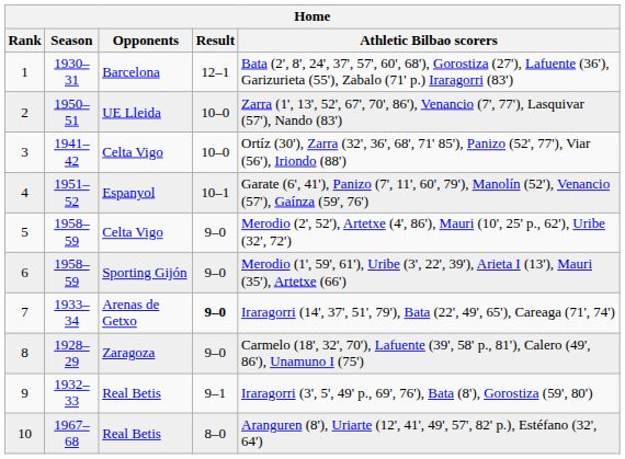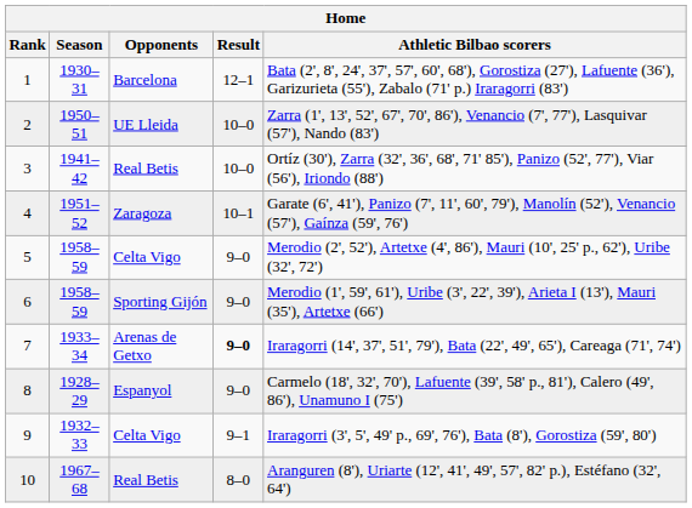 <table class="wikitable center striped" style="background: #f9f9f9; width:100%; border-collapse: collapse; font-size: 90%; text-align:center">
 <tr>
 <th colspan=5>Home</th>
 </tr>
 <tr>
 <th>Rank</th>
 <th>Season</th>
 <th>Opponents</th>
 <th>Result</th>
 <th>Athletic Bilbao scorers</th>
 </tr>
 <tr>
 <td>1</td>
 <td><a href='#'>1930–31</a></td>
 <td style="text-align: left"><a href='#'>Barcelona</a></td>
 <td>12–1</td>
 <td style="text-align: left"><a href='#'>Bata</a> (2', 8', 24', 37', 57', 60', 68'), <a href='#'>Gorostiza</a> (27'), <a href='#'>Lafuente</a> (36'),<br>Garizurieta (55'), Zabalo (71' p.) <a href='#'>Iraragorri</a> (83')</td>
 </tr>
 <tr bgcolor="#EFEFEF">
 <td>2</td>
 <td><a href='#'>1950–51</a></td>
 <td style="text-align: left"><a href='#'>UE Lleida</a></td>
 <td>10–0</td>
 <td style="text-align: left"><a href='#'>Zarra</a> (1', 13', 52', 67', 70', 86'), <a href='#'>Venancio</a> (7', 77'), Lasquivar (57'), Nando (83')</td>
 </tr>
 <tr>
 <td>3</td>
 <td><a href='#'>1941–42</a></td>
-<td style="text-align: left"><a href='#'>Celta Vigo</a></td>
+<td style="text-align: left"><a href='#'>Real Betis</a></td>
 <td>10–0</td>
 <td style="text-align: left">Ortíz (30'), <a href='#'>Zarra</a> (32', 36', 68', 71' 85'), <a href='#'>Panizo</a> (52', 77'), Viar (56'), <a href='#'>Iriondo</a> (88')</td>
 </tr>
 <tr bgcolor="#EFEFEF">
 <td>4</td>
 <td><a href='#'>1951–52</a></td>
-<td style="text-align: left"><a href='#'>Espanyol</a></td>
+<td style="text-align: left"><a href='#'>Zaragoza</a></td>
 <td>10–1</td>
 <td style="text-align: left">Garate (6', 41'), <a href='#'>Panizo</a> (7', 11', 60', 79'), <a href='#'>Manolín</a> (52'), <a href='#'>Venancio</a> (57'), <a href='#'>Gaínza</a> (59', 76')</td>
 </tr>
 <tr>
 <td>5</td>
 <td><a href='#'>1958–59</a></td>
 <td style="text-align: left"><a href='#'>Celta Vigo</a></td>
 <td>9–0</td>
 <td style="text-align: left"><a href='#'>Merodio</a> (2', 52'), <a href='#'>Artetxe</a> (4', 86'), <a href='#'>Mauri</a> (10', 25' p., 62'), <a href='#'>Uribe</a> (32', 72')</td>
 </tr>
 <tr bgcolor="#EFEFEF">
 <td>6</td>
 <td><a href='#'>1958–59</a></td>
 <td style="text-align: left"><a href='#'>Sporting Gijón</a></td>
 <td>9–0</td>
 <td style="text-align: left"><a href='#'>Merodio</a> (1', 59', 61'), <a href='#'>Uribe</a> (3', 22', 39'), <a href='#'>Arieta I</a> (13'), <a href='#'>Mauri</a> (35'), <a href='#'>Artetxe</a> (66')</td>
 </tr>
 <tr>
 <td>7</td>
 <td><a href='#'>1933–34</a></td>
 <td style="text-align: left"><a href='#'>Arenas de Getxo</a></td>
 <td><strong>9–0</strong></td>
 <td style="text-align: left"><a href='#'>Iraragorri</a> (14', 37', 51', 79'), <a href='#'>Bata</a> (22', 49', 65'), Careaga (71', 74')</td>
 </tr>
 <tr bgcolor="#EFEFEF">
 <td>8</td>
 <td><a href='#'>1928–29</a></td>
-<td style="text-align: left"><a href='#'>Zaragoza</a></td>
+<td style="text-align: left"><a href='#'>Espanyol</a></td>
 <td>9–0</td>
 <td style="text-align: left">Carmelo (18', 32', 70'), <a href='#'>Lafuente</a> (39', 58' p., 81'), Calero (49', 86'), <a href='#'>Unamuno I</a> (75')</td>
 </tr>
 <tr>
 <td>9</td>
 <td><a href='#'>1932–33</a></td>
-<td style="text-align: left"><a href='#'>Real Betis</a></td>
+<td style="text-align: left"><a href='#'>Celta Vigo</a></td>
 <td>9–1</td>
 <td style="text-align: left"><a href='#'>Iraragorri</a> (3', 5', 49' p., 69', 76'), <a href='#'>Bata</a> (8'), <a href='#'>Gorostiza</a> (59', 80')</td>
 </tr>
 <tr bgcolor="#EFEFEF">
 <td>10</td>
 <td><a href='#'>1967–68</a></td>
 <td style="text-align: left"><a href='#'>Real Betis</a></td>
 <td>8–0</td>
 <td style="text-align: left"><a href='#'>Aranguren</a> (8'), <a href='#'>Uriarte</a> (12', 41', 49', 57', 82' p.), Estéfano (32', 64')</td>
 </tr>
 </table>
